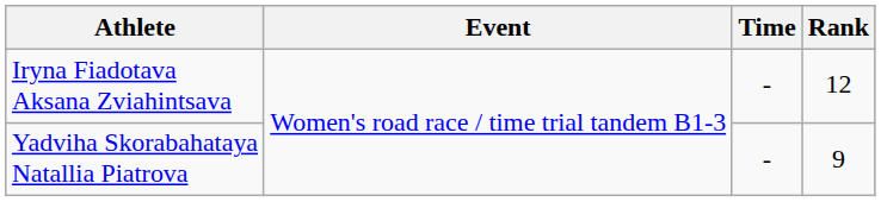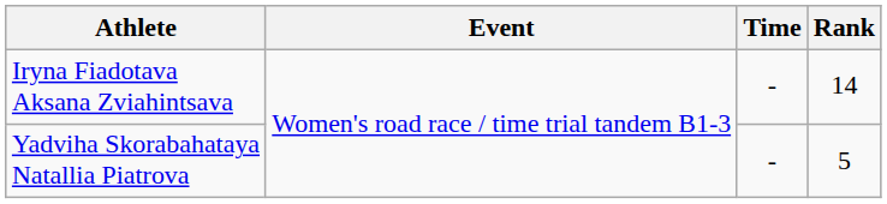 <table class=wikitable style="font-size:90%">
 <tr>
 <th>Athlete</th>
 <th>Event</th>
 <th>Time</th>
 <th>Rank</th>
 </tr>
 <tr>
 <td><a href='#'>Iryna Fiadotava</a><br> <a href='#'>Aksana Zviahintsava</a></td>
 <td rowspan="2"><a href='#'>Women's road race / time trial tandem B1-3</a></td>
 <td style="text-align:center;">-</td>
-<td style="text-align:center;">12</td>
+<td style="text-align:center;">14</td>
 </tr>
 <tr>
 <td><a href='#'>Yadviha Skorabahataya</a><br> <a href='#'>Natallia Piatrova</a></td>
 <td style="text-align:center;">-</td>
-<td style="text-align:center;">9</td>
+<td style="text-align:center;">5</td>
 </tr>
 </table>
